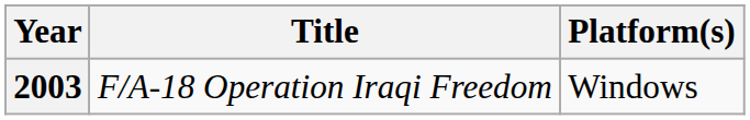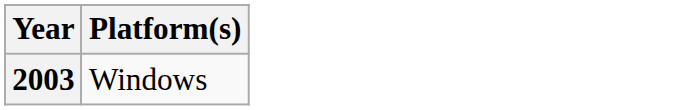 <table class="wikitable sortable">
 <tr>
 <th>Year</th>
-<th>Title</th>
 <th>Platform(s)</th>
 </tr>
 <tr>
 <th>2003</th>
-<td><em>F/A-18 Operation Iraqi Freedom</em></td>
 <td>Windows</td>
 </tr>
 </table>
